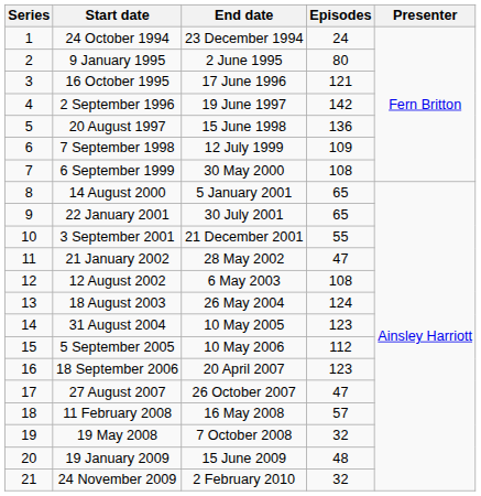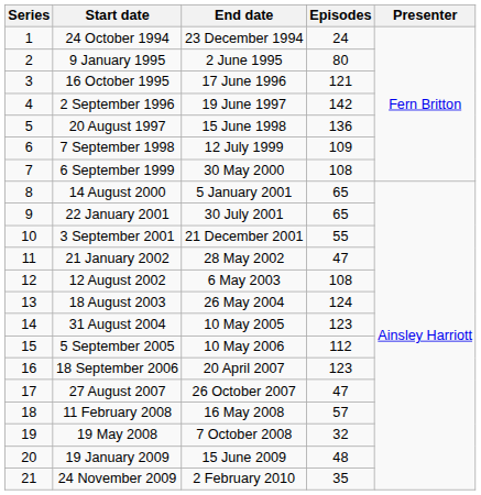 <table class="wikitable" style="text-align:center">
 <tr>
 <th>Series</th>
 <th>Start date</th>
 <th>End date</th>
 <th>Episodes</th>
 <th>Presenter</th>
 </tr>
 <tr>
 <td>1</td>
 <td>24 October 1994</td>
 <td>23 December 1994</td>
 <td>24</td>
 <td rowspan="7"><a href='#'>Fern Britton</a></td>
 </tr>
 <tr>
 <td>2</td>
 <td>9 January 1995</td>
 <td>2 June 1995</td>
 <td>80</td>
 </tr>
 <tr>
 <td>3</td>
 <td>16 October 1995</td>
 <td>17 June 1996</td>
 <td>121</td>
 </tr>
 <tr>
 <td>4</td>
 <td>2 September 1996</td>
 <td>19 June 1997</td>
 <td>142</td>
 </tr>
 <tr>
 <td>5</td>
 <td>20 August 1997</td>
 <td>15 June 1998</td>
 <td>136</td>
 </tr>
 <tr>
 <td>6</td>
 <td>7 September 1998</td>
 <td>12 July 1999</td>
 <td>109</td>
 </tr>
 <tr>
 <td>7</td>
 <td>6 September 1999</td>
 <td>30 May 2000</td>
 <td>108</td>
 </tr>
 <tr>
 <td>8</td>
 <td>14 August 2000</td>
 <td>5 January 2001</td>
 <td>65</td>
 <td rowspan="14"><a href='#'>Ainsley Harriott</a></td>
 </tr>
 <tr>
 <td>9</td>
 <td>22 January 2001</td>
 <td>30 July 2001</td>
 <td>65</td>
 </tr>
 <tr>
 <td>10</td>
 <td>3 September 2001</td>
 <td>21 December 2001</td>
 <td>55</td>
 </tr>
 <tr>
 <td>11</td>
 <td>21 January 2002</td>
 <td>28 May 2002</td>
 <td>47</td>
 </tr>
 <tr>
 <td>12</td>
 <td>12 August 2002</td>
 <td>6 May 2003</td>
 <td>108</td>
 </tr>
 <tr>
 <td>13</td>
 <td>18 August 2003</td>
 <td>26 May 2004</td>
 <td>124</td>
 </tr>
 <tr>
 <td>14</td>
 <td>31 August 2004</td>
 <td>10 May 2005</td>
 <td>123</td>
 </tr>
 <tr>
 <td>15</td>
 <td>5 September 2005</td>
 <td>10 May 2006</td>
 <td>112</td>
 </tr>
 <tr>
 <td>16</td>
 <td>18 September 2006</td>
 <td>20 April 2007</td>
 <td>123</td>
 </tr>
 <tr>
 <td>17</td>
 <td>27 August 2007</td>
 <td>26 October 2007</td>
 <td>47</td>
 </tr>
 <tr>
 <td>18</td>
 <td>11 February 2008</td>
 <td>16 May 2008</td>
 <td>57</td>
 </tr>
 <tr>
 <td>19</td>
 <td>19 May 2008</td>
 <td>7 October 2008</td>
 <td>32</td>
 </tr>
 <tr>
 <td>20</td>
 <td>19 January 2009</td>
 <td>15 June 2009</td>
 <td>48</td>
 </tr>
 <tr>
 <td>21</td>
 <td>24 November 2009</td>
 <td>2 February 2010</td>
-<td>32</td>
+<td>35</td>
 </tr>
 </table>
